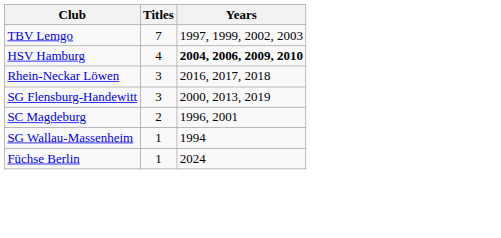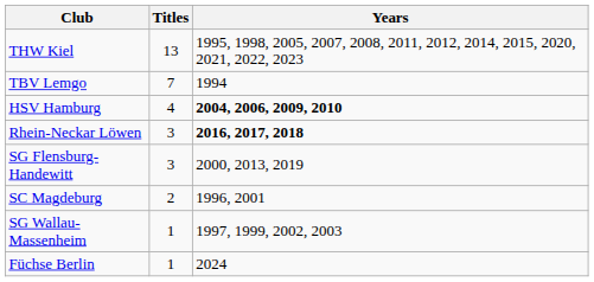 <table class="wikitable">
 <tr>
 <th>Club</th>
 <th>Titles</th>
 <th>Years</th>
 </tr>
 <tr>
+<td><a href='#'>THW Kiel</a></td>
+<td align="center">13</td>
+<td>1995, 1998, 2005, 2007, 2008, 2011, 2012, 2014, 2015, 2020, 2021, 2022, 2023</td>
+</tr>
+<tr>
 <td><a href='#'>TBV Lemgo</a></td>
 <td align="center">7</td>
-<td>1997, 1999, 2002, 2003</td>
+<td>1994</td>
 </tr>
 <tr>
 <td><a href='#'>HSV Hamburg</a></td>
 <td align="center">4</td>
 <td><strong>2004, 2006, 2009, 2010</strong></td>
 </tr>
 <tr>
 <td><a href='#'>Rhein-Neckar Löwen</a></td>
 <td align="center">3</td>
-<td>2016, 2017, 2018</td>
+<td><strong>2016, 2017, 2018</strong></td>
 </tr>
 <tr>
 <td><a href='#'>SG Flensburg-Handewitt</a></td>
 <td align="center">3</td>
 <td>2000, 2013, 2019</td>
 </tr>
 <tr>
 <td><a href='#'>SC Magdeburg</a></td>
 <td align="center">2</td>
 <td>1996, 2001</td>
 </tr>
 <tr>
 <td><a href='#'>SG Wallau-Massenheim</a></td>
 <td align="center">1</td>
-<td>1994</td>
+<td>1997, 1999, 2002, 2003</td>
 </tr>
 <tr>
 <td><a href='#'>Füchse Berlin</a></td>
 <td align="center">1</td>
 <td>2024</td>
 </tr>
 </table>
